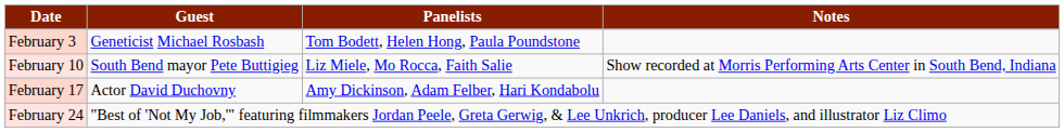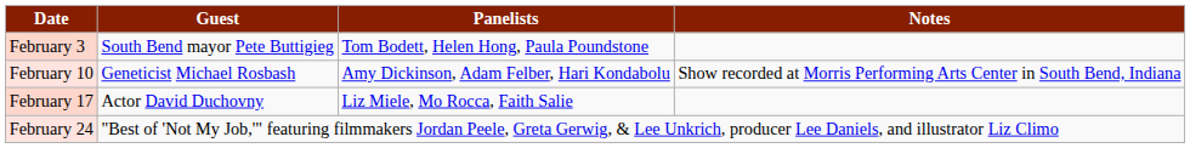 <table class="wikitable">
 <tr>
 <th style="background:#871E01;color:#FFFFFF;">Date</th>
 <th style="background:#871E01;color:#FFFFFF;">Guest</th>
 <th style="background:#871E01;color:#FFFFFF;">Panelists</th>
 <th style="background:#871E01;color:#FFFFFF;">Notes</th>
 </tr>
 <tr>
 <td style="background:#FDD6CC;color:#000000;">February 3</td>
-<td><a href='#'>Geneticist</a> <a href='#'>Michael Rosbash</a></td>
+<td><a href='#'>South Bend</a> mayor <a href='#'>Pete Buttigieg</a></td>
 <td><a href='#'>Tom Bodett</a>, <a href='#'>Helen Hong</a>, <a href='#'>Paula Poundstone</a></td>
 <td></td>
 </tr>
 <tr>
 <td style="background:#FFE3DF;color:#000000;">February 10</td>
-<td><a href='#'>South Bend</a> mayor <a href='#'>Pete Buttigieg</a></td>
-<td><a href='#'>Liz Miele</a>, <a href='#'>Mo Rocca</a>, <a href='#'>Faith Salie</a></td>
+<td><a href='#'>Geneticist</a> <a href='#'>Michael Rosbash</a></td>
+<td><a href='#'>Amy Dickinson</a>, <a href='#'>Adam Felber</a>, <a href='#'>Hari Kondabolu</a></td>
 <td>Show recorded at <a href='#'>Morris Performing Arts Center</a> in <a href='#'>South Bend, Indiana</a></td>
 </tr>
 <tr>
 <td style="background:#FDD6CC;color:#000000;">February 17</td>
 <td>Actor <a href='#'>David Duchovny</a></td>
-<td><a href='#'>Amy Dickinson</a>, <a href='#'>Adam Felber</a>, <a href='#'>Hari Kondabolu</a></td>
+<td><a href='#'>Liz Miele</a>, <a href='#'>Mo Rocca</a>, <a href='#'>Faith Salie</a></td>
 <td></td>
 </tr>
 <tr>
 <td style="background:#FFE3DF;color:#000000;">February 24</td>
 <td colspan=3>"Best of 'Not My Job,'" featuring filmmakers <a href='#'>Jordan Peele</a>, <a href='#'>Greta Gerwig</a>, & <a href='#'>Lee Unkrich</a>, producer <a href='#'>Lee Daniels</a>, and illustrator <a href='#'>Liz Climo</a></td>
 </tr>
 </table>
